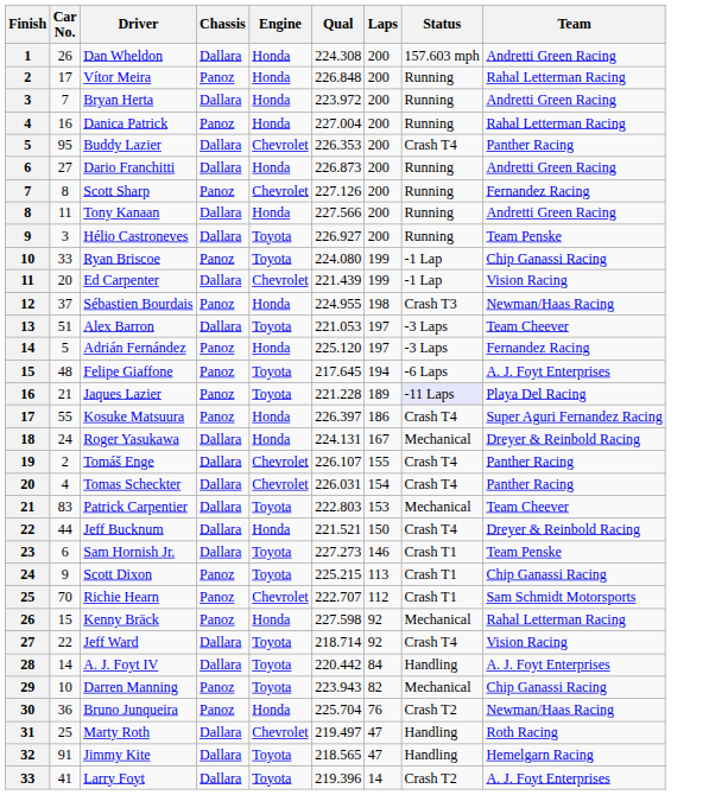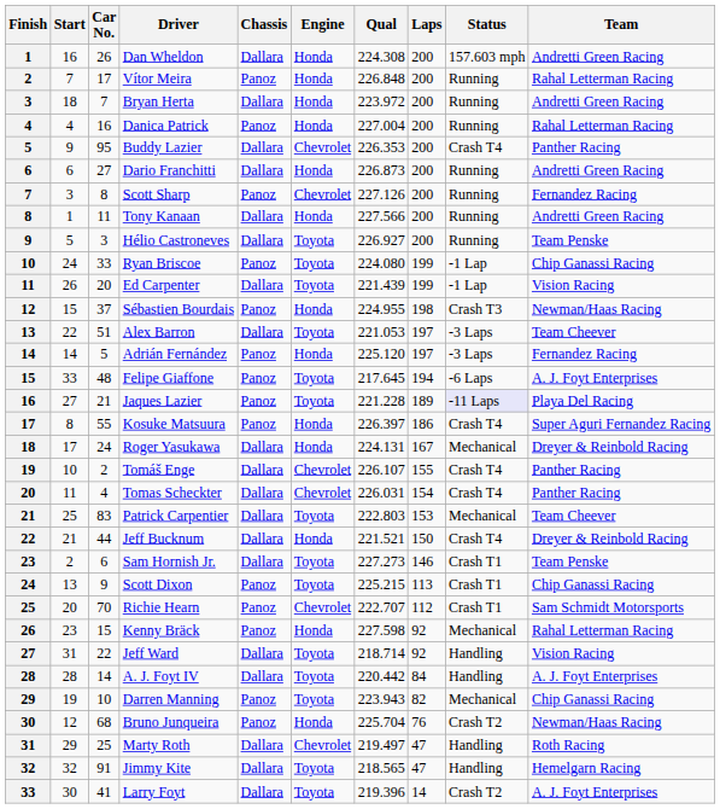 <table class="wikitable">
 <tr>
 <th>Finish</th>
+<th>Start</th>
 <th>Car<br>No.</th>
 <th>Driver</th>
 <th>Chassis</th>
 <th>Engine</th>
 <th>Qual</th>
 <th>Laps</th>
 <th>Status</th>
 <th>Team</th>
 </tr>
 <tr>
 <th>1</th>
+<td align="center">16</td>
 <td align="center">26</td>
 <td> <a href='#'>Dan Wheldon</a></td>
 <td><a href='#'>Dallara</a></td>
 <td><a href='#'>Honda</a></td>
 <td>224.308</td>
 <td>200</td>
 <td>157.603 mph</td>
 <td><a href='#'>Andretti Green Racing</a></td>
 </tr>
 <tr>
 <th>2</th>
+<td align="center">7</td>
 <td align="center">17</td>
 <td> <a href='#'>Vítor Meira</a></td>
 <td><a href='#'>Panoz</a></td>
 <td><a href='#'>Honda</a></td>
 <td>226.848</td>
 <td>200</td>
 <td>Running</td>
 <td><a href='#'>Rahal Letterman Racing</a></td>
 </tr>
 <tr>
 <th>3</th>
+<td align="center">18</td>
 <td align="center">7</td>
 <td> <a href='#'>Bryan Herta</a></td>
 <td><a href='#'>Dallara</a></td>
 <td><a href='#'>Honda</a></td>
 <td>223.972</td>
 <td>200</td>
 <td>Running</td>
 <td><a href='#'>Andretti Green Racing</a></td>
 </tr>
 <tr>
 <th>4</th>
+<td align="center">4</td>
 <td align="center">16</td>
 <td> <a href='#'>Danica Patrick</a> <strong></strong></td>
 <td><a href='#'>Panoz</a></td>
 <td><a href='#'>Honda</a></td>
 <td>227.004</td>
 <td>200</td>
 <td>Running</td>
 <td><a href='#'>Rahal Letterman Racing</a></td>
 </tr>
 <tr>
 <th>5</th>
+<td align="center">9</td>
 <td align="center">95</td>
 <td> <a href='#'>Buddy Lazier</a> <strong></strong></td>
 <td><a href='#'>Dallara</a></td>
 <td><a href='#'>Chevrolet</a></td>
 <td>226.353</td>
 <td>200</td>
 <td>Crash T4</td>
 <td><a href='#'>Panther Racing</a></td>
 </tr>
 <tr>
 <th>6</th>
+<td align="center">6</td>
 <td align="center">27</td>
 <td> <a href='#'>Dario Franchitti</a></td>
 <td><a href='#'>Dallara</a></td>
 <td><a href='#'>Honda</a></td>
 <td>226.873</td>
 <td>200</td>
 <td>Running</td>
 <td><a href='#'>Andretti Green Racing</a></td>
 </tr>
 <tr>
 <th>7</th>
+<td align="center">3</td>
 <td align="center">8</td>
 <td> <a href='#'>Scott Sharp</a></td>
 <td><a href='#'>Panoz</a></td>
 <td><a href='#'>Chevrolet</a></td>
 <td>227.126</td>
 <td>200</td>
 <td>Running</td>
 <td><a href='#'>Fernandez Racing</a></td>
 </tr>
 <tr>
 <th>8</th>
+<td align="center">1</td>
 <td align="center">11</td>
 <td> <a href='#'>Tony Kanaan</a></td>
 <td><a href='#'>Dallara</a></td>
 <td><a href='#'>Honda</a></td>
 <td>227.566</td>
 <td>200</td>
 <td>Running</td>
 <td><a href='#'>Andretti Green Racing</a></td>
 </tr>
 <tr>
 <th>9</th>
+<td align="center">5</td>
 <td align="center">3</td>
 <td> <a href='#'>Hélio Castroneves</a> <strong></strong></td>
 <td><a href='#'>Dallara</a></td>
 <td><a href='#'>Toyota</a></td>
 <td>226.927</td>
 <td>200</td>
 <td>Running</td>
 <td><a href='#'>Team Penske</a></td>
 </tr>
 <tr>
 <th>10</th>
+<td align="center">24</td>
 <td align="center">33</td>
 <td> <a href='#'>Ryan Briscoe</a> <strong></strong></td>
 <td><a href='#'>Panoz</a></td>
 <td><a href='#'>Toyota</a></td>
 <td>224.080</td>
 <td>199</td>
 <td>-1 Lap</td>
 <td><a href='#'>Chip Ganassi Racing</a></td>
 </tr>
 <tr>
 <th>11</th>
+<td align="center">26</td>
 <td align="center">20</td>
 <td> <a href='#'>Ed Carpenter</a></td>
 <td><a href='#'>Dallara</a></td>
-<td><a href='#'>Chevrolet</a></td>
+<td><a href='#'>Toyota</a></td>
 <td>221.439</td>
 <td>199</td>
 <td>-1 Lap</td>
 <td><a href='#'>Vision Racing</a></td>
 </tr>
 <tr>
 <th>12</th>
+<td align="center">15</td>
 <td align="center">37</td>
 <td> <a href='#'>Sébastien Bourdais</a> <strong></strong></td>
 <td><a href='#'>Panoz</a></td>
 <td><a href='#'>Honda</a></td>
 <td>224.955</td>
 <td>198</td>
 <td>Crash T3</td>
 <td><a href='#'>Newman/Haas Racing</a></td>
 </tr>
 <tr>
 <th>13</th>
+<td align="center">22</td>
 <td align="center">51</td>
 <td> <a href='#'>Alex Barron</a></td>
 <td><a href='#'>Dallara</a></td>
 <td><a href='#'>Toyota</a></td>
 <td>221.053</td>
 <td>197</td>
 <td>-3 Laps</td>
 <td><a href='#'>Team Cheever</a></td>
 </tr>
 <tr>
 <th>14</th>
+<td align="center">14</td>
 <td align="center">5</td>
 <td> <a href='#'>Adrián Fernández</a></td>
 <td><a href='#'>Panoz</a></td>
 <td><a href='#'>Honda</a></td>
 <td>225.120</td>
 <td>197</td>
 <td>-3 Laps</td>
 <td><a href='#'>Fernandez Racing</a></td>
 </tr>
 <tr>
 <th>15</th>
+<td align="center">33</td>
 <td align="center">48</td>
 <td> <a href='#'>Felipe Giaffone</a></td>
 <td><a href='#'>Panoz</a></td>
 <td><a href='#'>Toyota</a></td>
 <td>217.645</td>
 <td>194</td>
 <td>-6 Laps</td>
 <td><a href='#'>A. J. Foyt Enterprises</a></td>
 </tr>
 <tr>
 <th>16</th>
+<td align="center">27</td>
 <td align="center">21</td>
 <td> <a href='#'>Jaques Lazier</a></td>
 <td><a href='#'>Panoz</a></td>
 <td><a href='#'>Toyota</a></td>
 <td>221.228</td>
 <td>189</td>
 <td style="background: lavender;">-11 Laps</td>
 <td><a href='#'>Playa Del Racing</a></td>
 </tr>
 <tr>
 <th>17</th>
+<td align="center">8</td>
 <td align="center">55</td>
 <td> <a href='#'>Kosuke Matsuura</a></td>
 <td><a href='#'>Panoz</a></td>
 <td><a href='#'>Honda</a></td>
 <td>226.397</td>
 <td>186</td>
 <td>Crash T4</td>
 <td><a href='#'>Super Aguri Fernandez Racing</a></td>
 </tr>
 <tr>
 <th>18</th>
+<td align="center">17</td>
 <td align="center">24</td>
 <td> <a href='#'>Roger Yasukawa</a></td>
 <td><a href='#'>Dallara</a></td>
 <td><a href='#'>Honda</a></td>
 <td>224.131</td>
 <td>167</td>
 <td>Mechanical</td>
 <td><a href='#'>Dreyer & Reinbold Racing</a></td>
 </tr>
 <tr>
 <th>19</th>
+<td align="center">10</td>
 <td align="center">2</td>
 <td> <a href='#'>Tomáš Enge</a> <strong></strong></td>
 <td><a href='#'>Dallara</a></td>
 <td><a href='#'>Chevrolet</a></td>
 <td>226.107</td>
 <td>155</td>
 <td>Crash T4</td>
 <td><a href='#'>Panther Racing</a></td>
 </tr>
 <tr>
 <th>20</th>
+<td align="center">11</td>
 <td align="center">4</td>
 <td> <a href='#'>Tomas Scheckter</a></td>
 <td><a href='#'>Dallara</a></td>
 <td><a href='#'>Chevrolet</a></td>
 <td>226.031</td>
 <td>154</td>
 <td>Crash T4</td>
 <td><a href='#'>Panther Racing</a></td>
 </tr>
 <tr>
 <th>21</th>
+<td align="center">25</td>
 <td align="center">83</td>
 <td> <a href='#'>Patrick Carpentier</a> <strong></strong></td>
 <td><a href='#'>Dallara</a></td>
 <td><a href='#'>Toyota</a></td>
 <td>222.803</td>
 <td>153</td>
 <td>Mechanical</td>
 <td><a href='#'>Team Cheever</a></td>
 </tr>
 <tr>
 <th>22</th>
+<td align="center">21</td>
 <td align="center">44</td>
 <td> <a href='#'>Jeff Bucknum</a> <strong></strong></td>
 <td><a href='#'>Dallara</a></td>
 <td><a href='#'>Honda</a></td>
 <td>221.521</td>
 <td>150</td>
 <td>Crash T4</td>
 <td><a href='#'>Dreyer & Reinbold Racing</a></td>
 </tr>
 <tr>
 <th>23</th>
+<td align="center">2</td>
 <td align="center">6</td>
 <td> <a href='#'>Sam Hornish Jr.</a></td>
 <td><a href='#'>Dallara</a></td>
 <td><a href='#'>Toyota</a></td>
 <td>227.273</td>
 <td>146</td>
 <td>Crash T1</td>
 <td><a href='#'>Team Penske</a></td>
 </tr>
 <tr>
 <th>24</th>
+<td align="center">13</td>
 <td align="center">9</td>
 <td> <a href='#'>Scott Dixon</a></td>
 <td><a href='#'>Panoz</a></td>
 <td><a href='#'>Toyota</a></td>
 <td>225.215</td>
 <td>113</td>
 <td>Crash T1</td>
 <td><a href='#'>Chip Ganassi Racing</a></td>
 </tr>
 <tr>
 <th>25</th>
+<td align="center">20</td>
 <td align="center">70</td>
 <td> <a href='#'>Richie Hearn</a></td>
 <td><a href='#'>Panoz</a></td>
 <td><a href='#'>Chevrolet</a></td>
 <td>222.707</td>
 <td>112</td>
 <td>Crash T1</td>
 <td><a href='#'>Sam Schmidt Motorsports</a></td>
 </tr>
 <tr>
 <th>26</th>
+<td align="center">23</td>
 <td align="center">15</td>
 <td> <a href='#'>Kenny Bräck</a> <strong></strong></td>
 <td><a href='#'>Panoz</a></td>
 <td><a href='#'>Honda</a></td>
 <td>227.598</td>
 <td>92</td>
 <td>Mechanical</td>
 <td><a href='#'>Rahal Letterman Racing</a></td>
 </tr>
 <tr>
 <th>27</th>
+<td align="center">31</td>
 <td align="center">22</td>
 <td> <a href='#'>Jeff Ward</a></td>
 <td><a href='#'>Dallara</a></td>
 <td><a href='#'>Toyota</a></td>
 <td>218.714</td>
 <td>92</td>
-<td>Crash T4</td>
+<td>Handling</td>
 <td><a href='#'>Vision Racing</a></td>
 </tr>
 <tr>
 <th>28</th>
+<td align="center">28</td>
 <td align="center">14</td>
 <td> <a href='#'>A. J. Foyt IV</a></td>
 <td><a href='#'>Dallara</a></td>
 <td><a href='#'>Toyota</a></td>
 <td>220.442</td>
 <td>84</td>
 <td>Handling</td>
 <td><a href='#'>A. J. Foyt Enterprises</a></td>
 </tr>
 <tr>
 <th>29</th>
+<td align="center">19</td>
 <td align="center">10</td>
 <td> <a href='#'>Darren Manning</a></td>
 <td><a href='#'>Panoz</a></td>
 <td><a href='#'>Toyota</a></td>
 <td>223.943</td>
 <td>82</td>
 <td>Mechanical</td>
 <td><a href='#'>Chip Ganassi Racing</a></td>
 </tr>
 <tr>
 <th>30</th>
-<td align="center">36</td>
+<td align="center">12</td>
+<td align="center">68</td>
 <td> <a href='#'>Bruno Junqueira</a></td>
 <td><a href='#'>Panoz</a></td>
 <td><a href='#'>Honda</a></td>
 <td>225.704</td>
 <td>76</td>
 <td>Crash T2</td>
 <td><a href='#'>Newman/Haas Racing</a></td>
 </tr>
 <tr>
 <th>31</th>
+<td align="center">29</td>
 <td align="center">25</td>
 <td> <a href='#'>Marty Roth</a></td>
 <td><a href='#'>Dallara</a></td>
 <td><a href='#'>Chevrolet</a></td>
 <td>219.497</td>
 <td>47</td>
 <td>Handling</td>
 <td><a href='#'>Roth Racing</a></td>
 </tr>
 <tr>
 <th>32</th>
+<td align="center">32</td>
 <td align="center">91</td>
 <td> <a href='#'>Jimmy Kite</a></td>
 <td><a href='#'>Dallara</a></td>
 <td><a href='#'>Toyota</a></td>
 <td>218.565</td>
 <td>47</td>
 <td>Handling</td>
 <td><a href='#'>Hemelgarn Racing</a></td>
 </tr>
 <tr>
 <th>33</th>
+<td align="center">30</td>
 <td align="center">41</td>
 <td> <a href='#'>Larry Foyt</a></td>
 <td><a href='#'>Dallara</a></td>
 <td><a href='#'>Toyota</a></td>
 <td>219.396</td>
 <td>14</td>
 <td>Crash T2</td>
 <td><a href='#'>A. J. Foyt Enterprises</a></td>
 </tr>
 </table>
